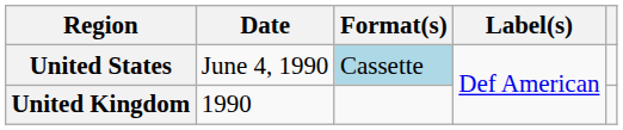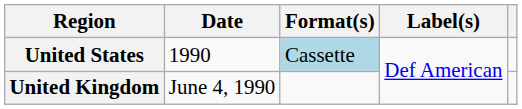 <table class="wikitable plainrowheaders">
 <tr>
 <th scope="col">Region</th>
 <th scope="col">Date</th>
 <th scope="col">Format(s)</th>
 <th scope="col">Label(s)</th>
 <th scope="col"></th>
 </tr>
 <tr>
 <th scope="row">United States</th>
-<td>June 4, 1990</td>
+<td>1990</td>
 <td style="background: lightblue;">Cassette</td>
 <td rowspan="2"><a href='#'>Def American</a></td>
 <td></td>
 </tr>
 <tr>
 <th scope="row">United Kingdom</th>
-<td>1990</td>
+<td>June 4, 1990</td>
 <td></td>
 <td></td>
 </tr>
 </table>
